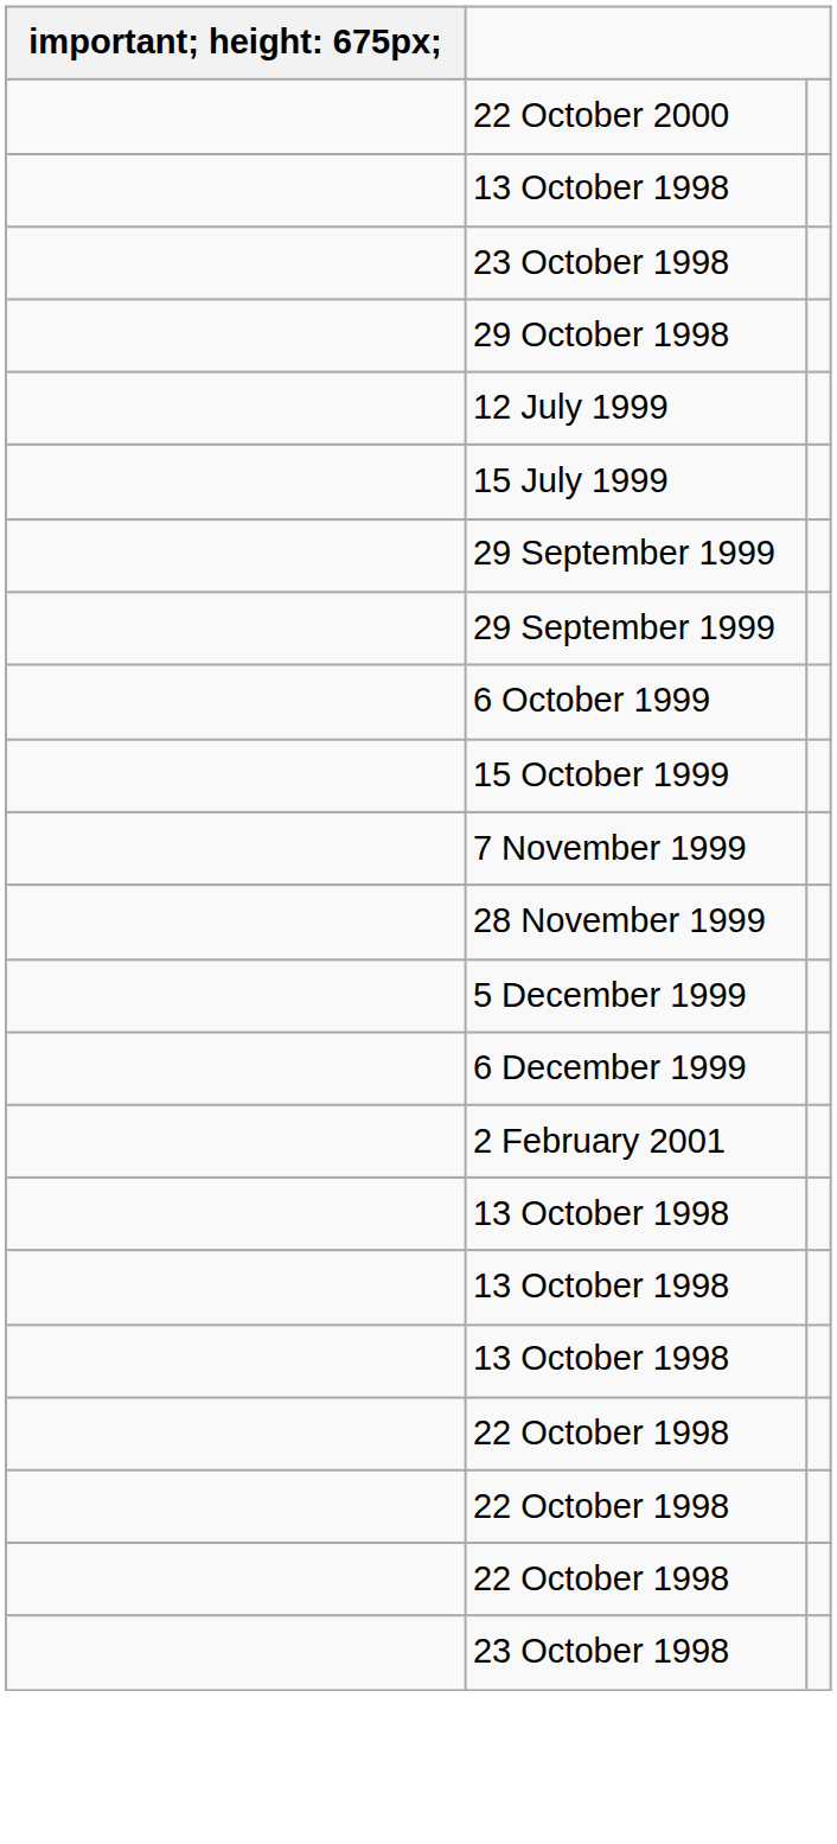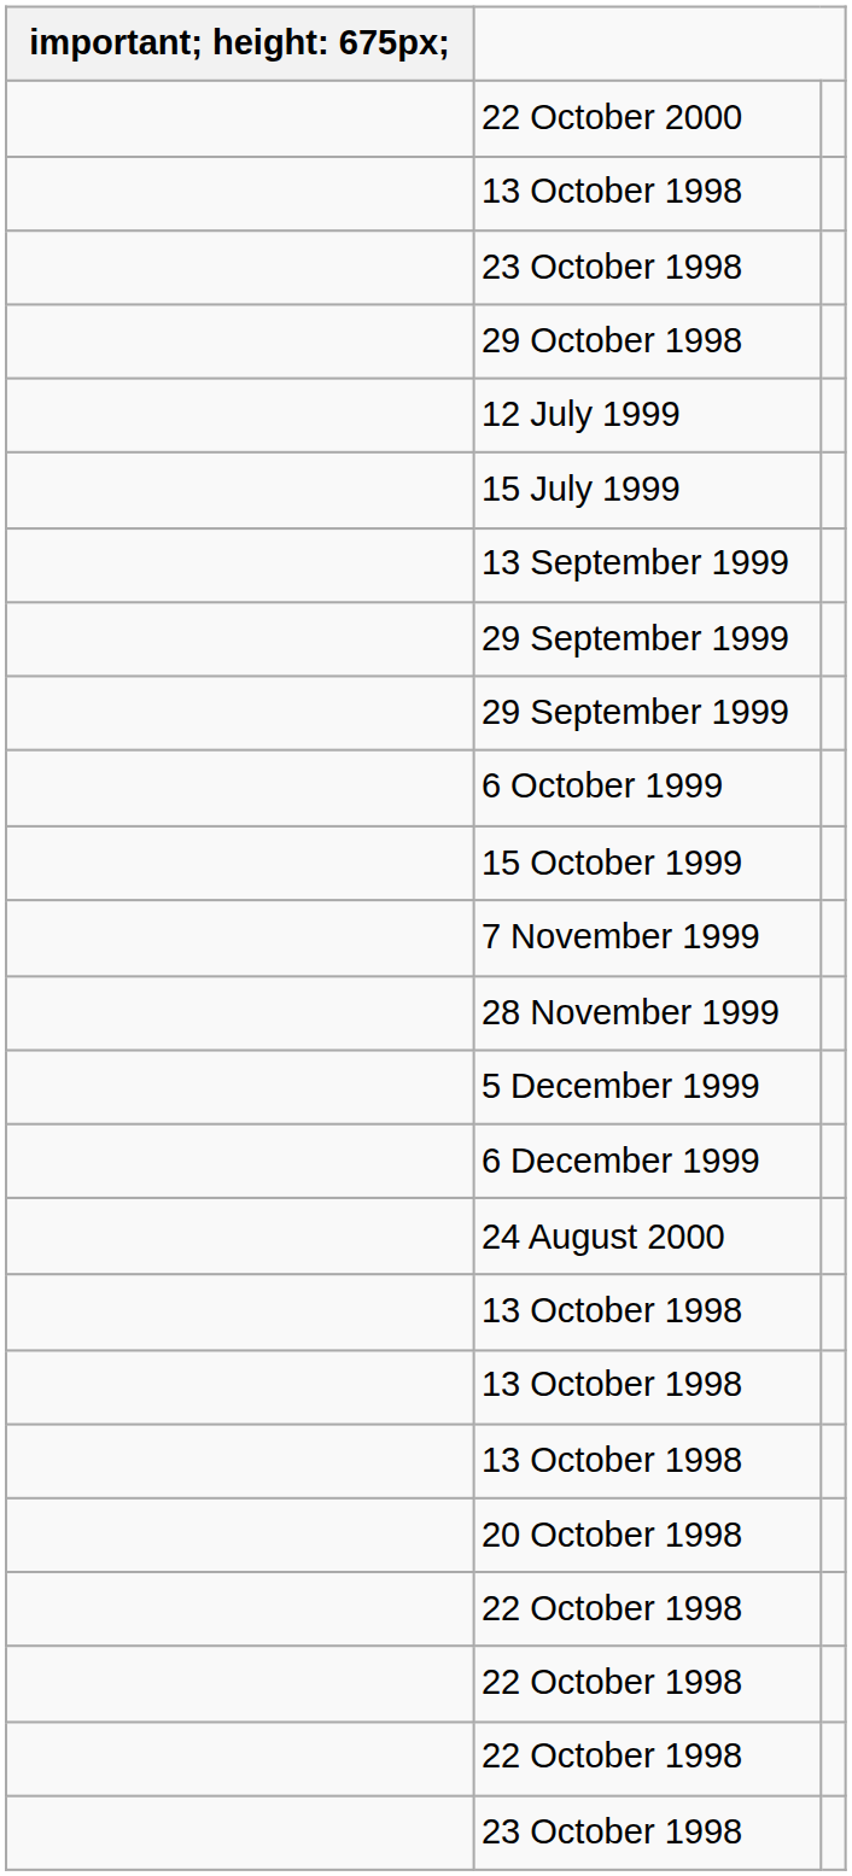 <table class="wikitable" style="font-size: 89%; float: left; width: 24em; margin-right: 1em; line-height: 1.65em">
 <tr>
 <th>important; height: 675px;</th>
 </tr>
 <tr>
 <td></td>
 <td>22 October 2000</td>
 <td><small></small></td>
 </tr>
 <tr>
 <td></td>
 <td>13 October 1998</td>
 <td><small></small></td>
 </tr>
 <tr>
 <td></td>
 <td>23 October 1998</td>
 <td><small></small></td>
 </tr>
 <tr>
 <td></td>
 <td>29 October 1998</td>
 <td><small></small></td>
 </tr>
 <tr>
 <td></td>
 <td>12 July 1999</td>
 <td><small></small></td>
 </tr>
 <tr>
 <td></td>
 <td>15 July 1999</td>
+<td><small></small></td>
+</tr>
+<tr>
+<td></td>
+<td>13 September 1999</td>
 <td><small></small></td>
 </tr>
 <tr>
 <td></td>
 <td>29 September 1999</td>
 <td><small></small></td>
 </tr>
 <tr>
 <td></td>
 <td>29 September 1999</td>
 <td><small></small></td>
 </tr>
 <tr>
 <td></td>
 <td>6 October 1999</td>
 <td><small></small> </td>
 </tr>
 <tr>
 <td></td>
 <td>15 October 1999</td>
 <td><small></small></td>
 </tr>
 <tr>
 <td></td>
 <td>7 November 1999</td>
 <td><small></small></td>
 </tr>
 <tr>
 <td></td>
 <td>28 November 1999</td>
 <td><small></small></td>
 </tr>
 <tr>
 <td></td>
 <td>5 December 1999</td>
 <td><small></small></td>
 </tr>
 <tr>
 <td></td>
 <td>6 December 1999</td>
 <td><small></small></td>
 </tr>
 <tr>
 <td></td>
-<td>2 February 2001</td>
+<td>24 August 2000</td>
+<td><small></small> </td>
+</tr>
+<tr>
+<td></td>
+<td>13 October 1998</td>
 <td><small></small></td>
 </tr>
 <tr>
 <td></td>
 <td>13 October 1998</td>
 <td><small></small></td>
 </tr>
 <tr>
 <td></td>
 <td>13 October 1998</td>
 <td><small></small></td>
 </tr>
 <tr>
 <td></td>
-<td>13 October 1998</td>
+<td>20 October 1998</td>
 <td><small></small></td>
 </tr>
 <tr>
 <td></td>
 <td>22 October 1998</td>
 <td><small></small></td>
 </tr>
 <tr>
 <td></td>
 <td>22 October 1998</td>
 <td><small></small></td>
 </tr>
 <tr>
 <td></td>
 <td>22 October 1998</td>
 <td><small></small></td>
 </tr>
 <tr>
 <td></td>
 <td>23 October 1998</td>
 <td><small></small></td>
 </tr>
 </table>
